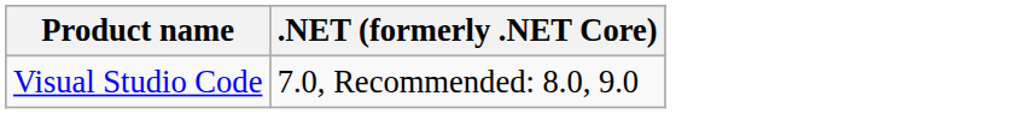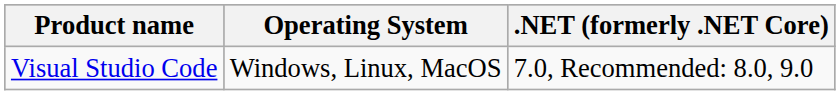 <table class="wikitable">
 <tr>
 <th>Product name</th>
+<th>Operating System</th>
 <th>.NET (formerly .NET Core)</th>
 </tr>
 <tr>
 <td><a href='#'>Visual Studio Code</a></td>
+<td>Windows, Linux, MacOS</td>
 <td>7.0, Recommended: 8.0, 9.0</td>
 </tr>
 </table>
